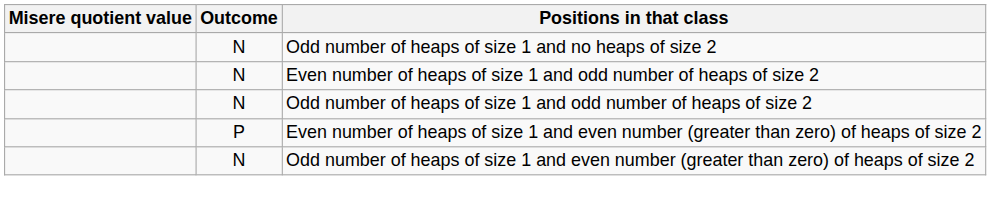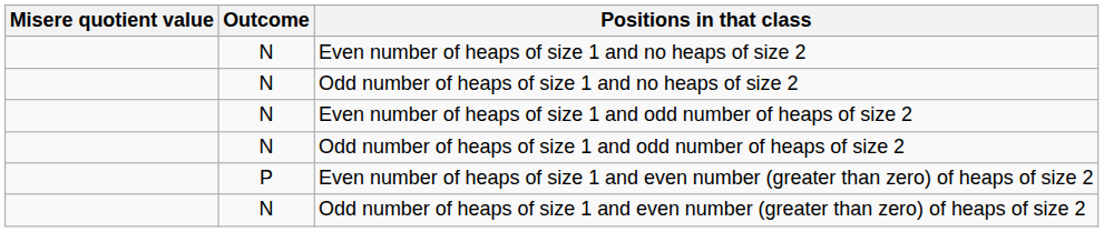 <table class=wikitable>
 <tr>
 <th>Misere quotient value</th>
 <th>Outcome</th>
 <th>Positions in that class</th>
+</tr>
+<tr align>
+<td style="text-align:center"></td>
+<td style="text-align:center">N</td>
+<td>Even number of heaps of size 1 and no heaps of size 2</td>
 </tr>
 <tr>
 <td style="text-align:center"></td>
 <td style="text-align:center">N</td>
 <td>Odd number of heaps of size 1 and no heaps of size 2</td>
 </tr>
 <tr>
 <td style="text-align:center"></td>
 <td style="text-align:center">N</td>
 <td>Even number of heaps of size 1 and odd number of heaps of size 2</td>
 </tr>
 <tr>
 <td style="text-align:center"></td>
 <td style="text-align:center">N</td>
 <td>Odd number of heaps of size 1 and odd number of heaps of size 2</td>
 </tr>
 <tr>
 <td style="text-align:center"></td>
 <td style="text-align:center">P</td>
 <td>Even number of heaps of size 1 and even number (greater than zero) of heaps of size 2</td>
 </tr>
 <tr>
 <td style="text-align:center"></td>
 <td style="text-align:center">N</td>
 <td>Odd number of heaps of size 1 and even number (greater than zero) of heaps of size 2</td>
 </tr>
 </table>
